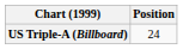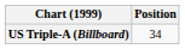 <table class="wikitable plainrowheaders" style="text-align:center">
 <tr>
 <th scope="col">Chart (1999)</th>
 <th scope="col">Position</th>
 </tr>
 <tr>
 <th scope="row">US Triple-A (<em>Billboard</em>)</th>
-<td>24</td>
+<td>34</td>
 </tr>
 </table>
